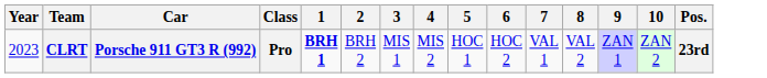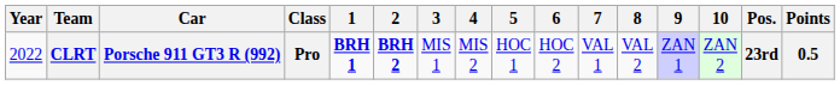 <table class="wikitable" border="1" style="text-align:center; font-size:85%;">
 <tr>
 <th>Year</th>
 <th>Team</th>
 <th>Car</th>
 <th>Class</th>
 <th>1</th>
 <th>2</th>
 <th>3</th>
 <th>4</th>
 <th>5</th>
 <th>6</th>
 <th>7</th>
 <th>8</th>
 <th>9</th>
 <th>10</th>
 <th>Pos.</th>
+<th>Points</th>
 </tr>
 <tr>
-<td><a href='#'>2023</a></td>
+<td><a href='#'>2022</a></td>
 <th nowrap><a href='#'>CLRT</a></th>
 <th nowrap><a href='#'>Porsche 911 GT3 R (992)</a></th>
 <th>Pro</th>
 <td style="background:#;"><strong><a href='#'>BRH<br>1</a><br></strong></td>
-<td style="background:#;"><a href='#'>BRH<br>2</a><br></td>
+<td style="background:#;"><strong><a href='#'>BRH<br>2</a><br></strong></td>
 <td style="background:#;"><a href='#'>MIS<br>1</a><br></td>
 <td style="background:#;"><a href='#'>MIS<br>2</a><br></td>
 <td style="background:#;"><a href='#'>HOC<br>1</a><br></td>
 <td style="background:#;"><a href='#'>HOC<br>2</a><br></td>
 <td style="background:#;"><a href='#'>VAL<br>1</a><br></td>
 <td style="background:#;"><a href='#'>VAL<br>2</a><br></td>
 <td style="background:#cfcfff;"><a href='#'>ZAN<br>1</a><br></td>
 <td style="background:#dfffdf;"><a href='#'>ZAN<br>2</a><br></td>
 <th>23rd</th>
+<th>0.5</th>
 </tr>
 </table>
